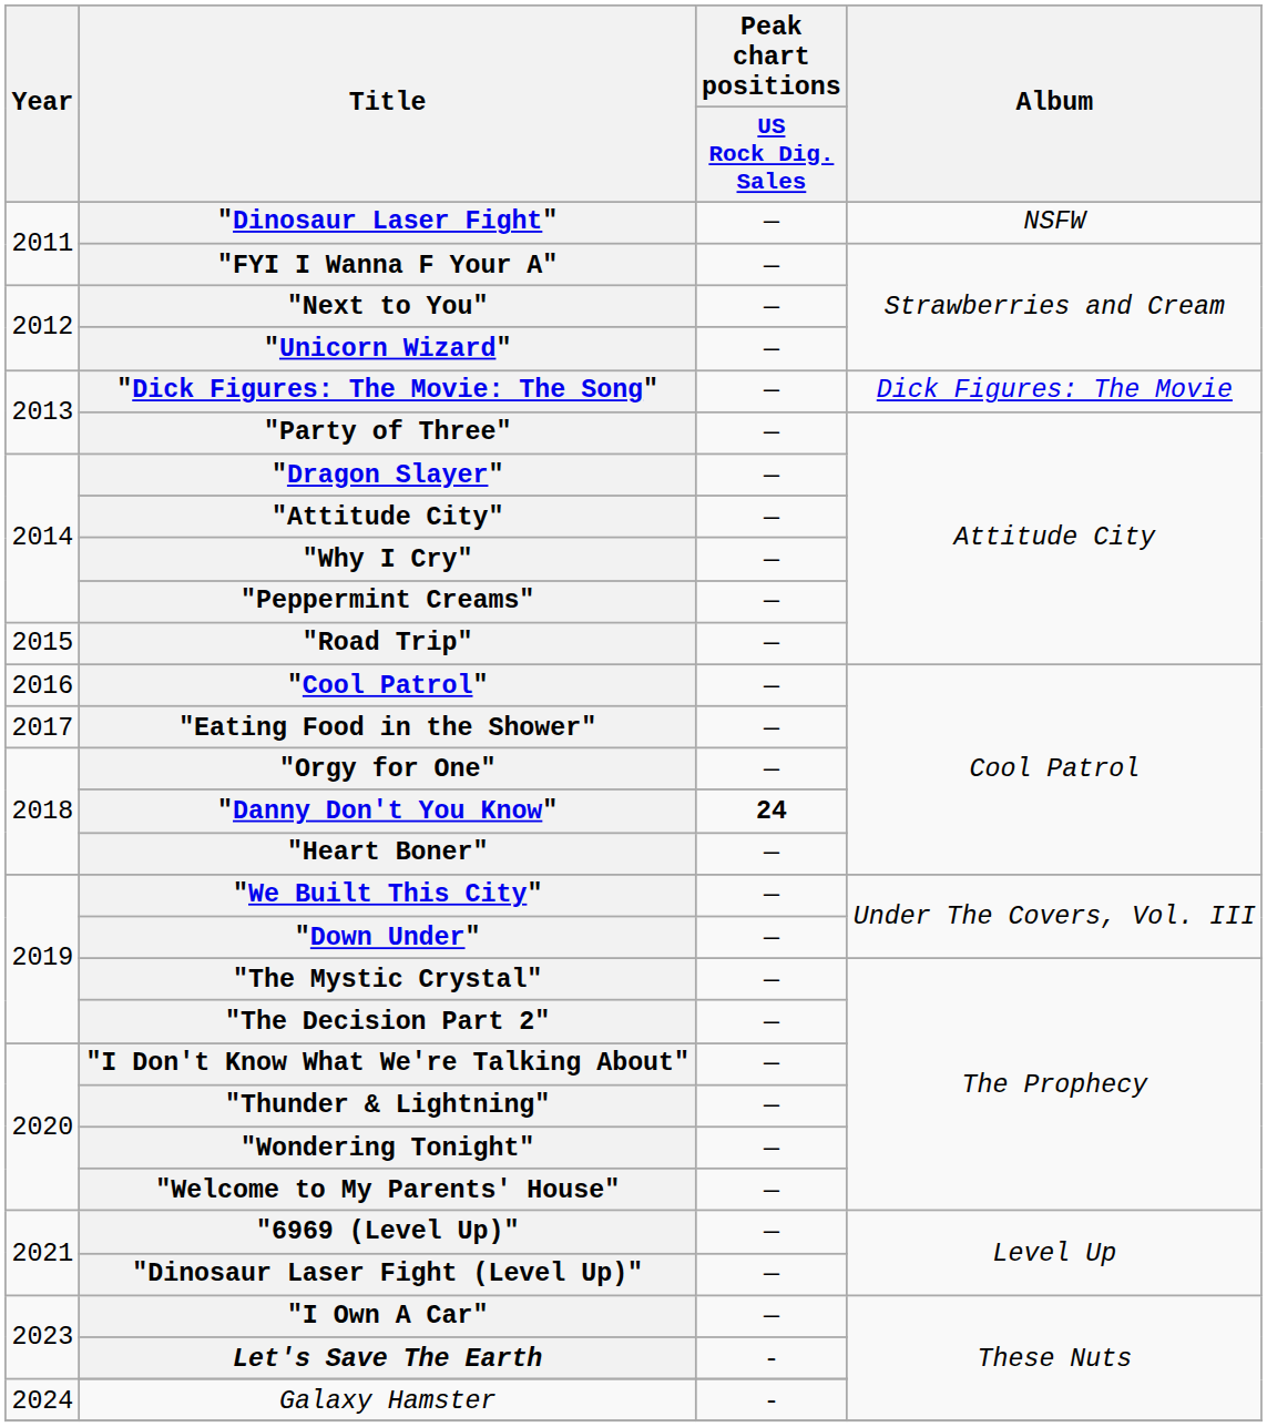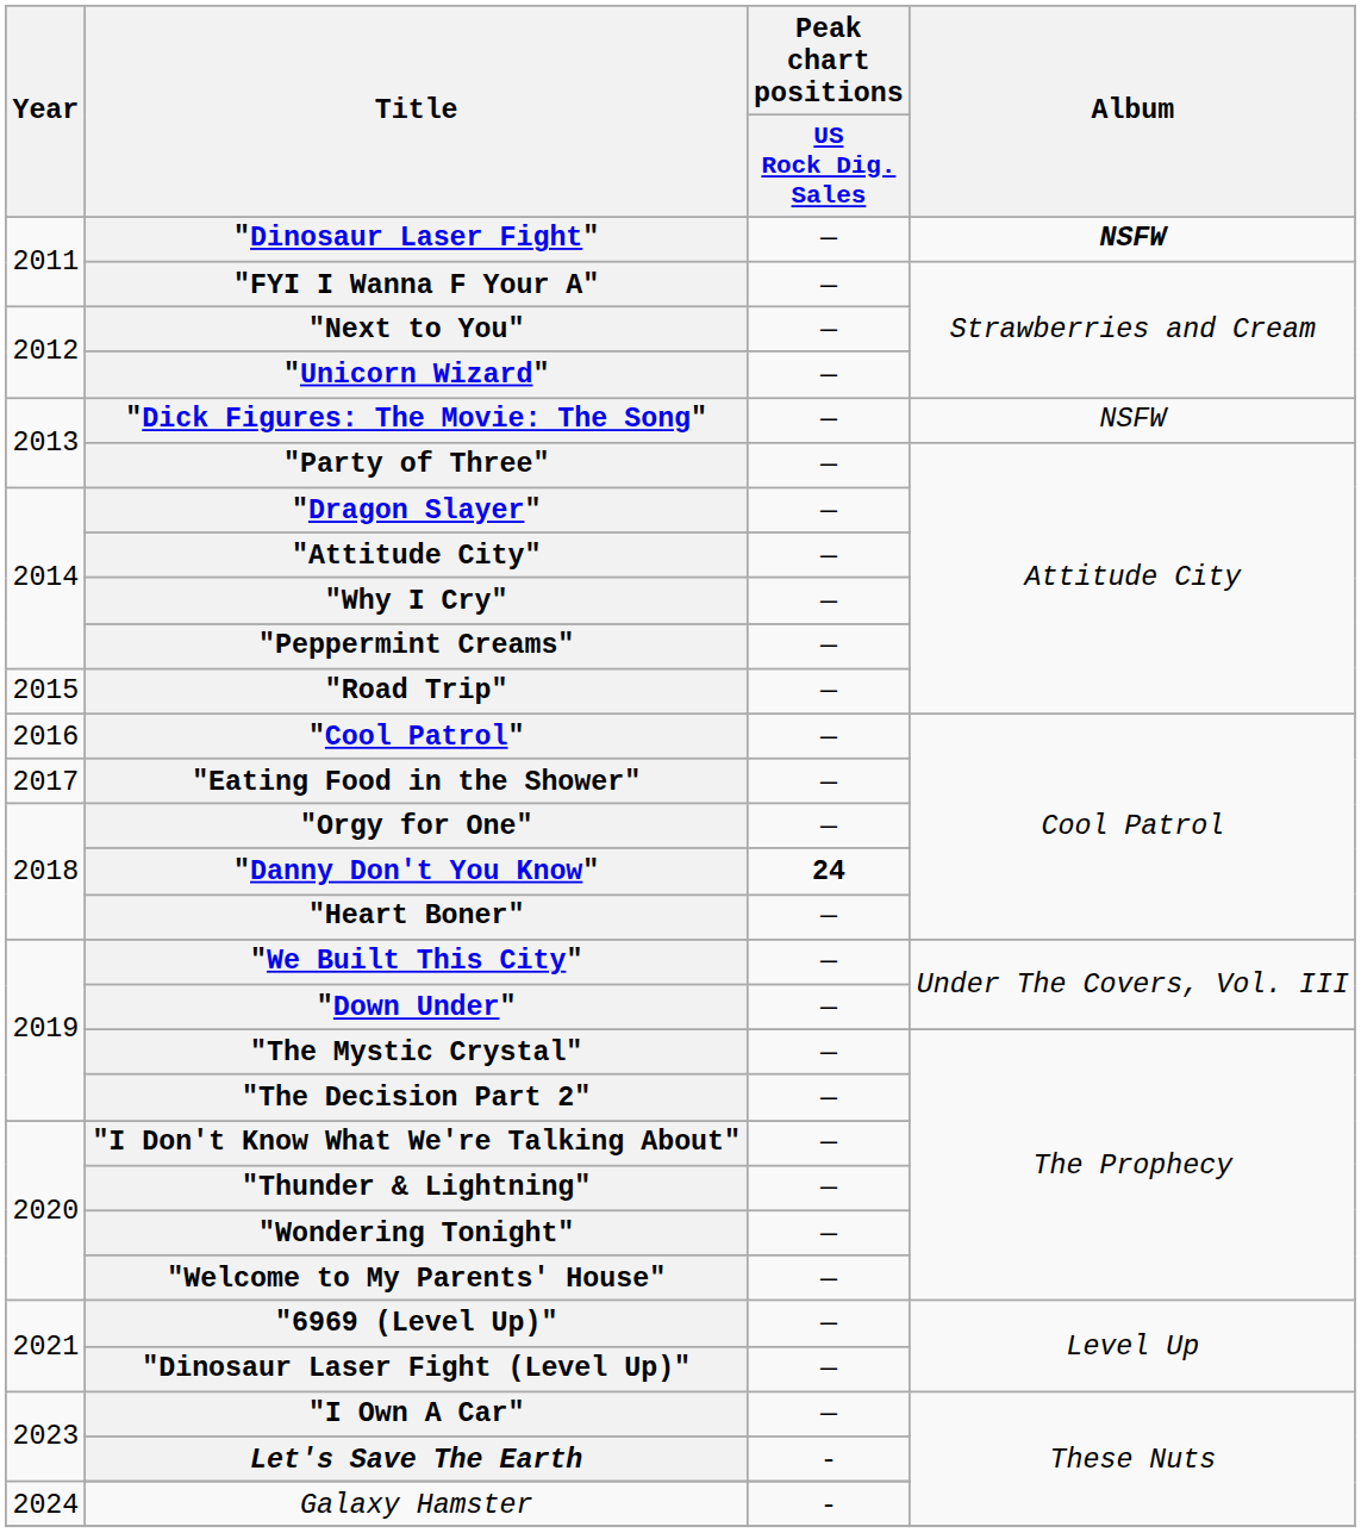 <table class="wikitable plainrowheaders" style="text-align:center;">
 <tr>
 <th scope="col" rowspan="2">Year</th>
 <th scope="col" rowspan="2">Title</th>
 <th scope="col">Peak chart positions</th>
 <th scope="col" rowspan="2">Album</th>
 </tr>
 <tr>
 <th scope="col" style="width:3em;font-size:90%;"><a href='#'>US<br>Rock Dig. Sales</a><br></th>
 </tr>
 <tr>
 <td style="text-align:center;" rowspan="2">2011</td>
 <th scope="row">"<a href='#'>Dinosaur Laser Fight</a>"</th>
 <td>—</td>
-<td><em>NSFW</em></td>
+<td><strong><em>NSFW</em></strong></td>
 </tr>
 <tr>
 <th scope="row">"FYI I Wanna F Your A"</th>
 <td>—</td>
 <td rowspan="3"><em>Strawberries and Cream</em></td>
 </tr>
 <tr>
 <td style="text-align:center;" rowspan="2">2012</td>
 <th scope="row">"Next to You"</th>
 <td>—</td>
 </tr>
 <tr>
 <th scope="row">"<a href='#'>Unicorn Wizard</a>"</th>
 <td>—</td>
 </tr>
 <tr>
 <td style="text-align:center;" rowspan="2">2013</td>
 <th scope="row">"<a href='#'>Dick Figures: The Movie: The Song</a>"</th>
 <td>—</td>
-<td><em><a href='#'>Dick Figures: The Movie</a></em></td>
+<td><em>NSFW</em></td>
 </tr>
 <tr>
 <th scope="row">"Party of Three"</th>
 <td>—</td>
 <td rowspan="6"><em>Attitude City</em></td>
 </tr>
 <tr>
 <td style="text-align:center;" rowspan="4">2014</td>
 <th scope="row">"<a href='#'>Dragon Slayer</a>"</th>
 <td>—</td>
 </tr>
 <tr>
 <th scope="row">"Attitude City"</th>
 <td>—</td>
 </tr>
 <tr>
 <th scope="row">"Why I Cry"</th>
 <td>—</td>
 </tr>
 <tr>
 <th scope="row">"Peppermint Creams"</th>
 <td>—</td>
 </tr>
 <tr>
 <td style="text-align:center;" rowspan="1">2015</td>
 <th scope="row">"Road Trip"</th>
 <td>—</td>
 </tr>
 <tr>
 <td style="text-align:center;" rowspan="1">2016</td>
 <th scope="row">"<a href='#'>Cool Patrol</a>"</th>
 <td>—</td>
 <td rowspan="5"><em>Cool Patrol</em></td>
 </tr>
 <tr>
 <td style="text-align:center;" rowspan="1">2017</td>
 <th scope="row">"Eating Food in the Shower"</th>
 <td>—</td>
 </tr>
 <tr>
 <td style="text-align:center;" rowspan="3">2018</td>
 <th scope="row">"Orgy for One"</th>
 <td>—</td>
 </tr>
 <tr>
 <th scope="row">"<a href='#'>Danny Don't You Know</a>"</th>
 <td><strong>24</strong></td>
 </tr>
 <tr>
 <th scope="row">"Heart Boner"</th>
 <td>—</td>
 </tr>
 <tr>
 <td style="text-align:center;" rowspan="4">2019</td>
 <th scope="row">"<a href='#'>We Built This City</a>"</th>
 <td>—</td>
 <td rowspan="2"><em>Under The Covers, Vol. III</em></td>
 </tr>
 <tr>
 <th scope="row">"<a href='#'>Down Under</a>"</th>
 <td>—</td>
 </tr>
 <tr>
 <th scope="row">"The Mystic Crystal"</th>
 <td>—</td>
 <td rowspan="6"><em>The Prophecy</em></td>
 </tr>
 <tr>
 <th scope="row">"The Decision Part 2"</th>
 <td>—</td>
 </tr>
 <tr>
 <td rowspan="4" style="text-align:center;">2020</td>
 <th scope="row">"I Don't Know What We're Talking About"</th>
 <td>—</td>
 </tr>
 <tr>
 <th scope="row">"Thunder & Lightning"</th>
 <td>—</td>
 </tr>
 <tr>
 <th scope="row">"Wondering Tonight"</th>
 <td>—</td>
 </tr>
 <tr>
 <th scope="row">"Welcome to My Parents' House"</th>
 <td>—</td>
 </tr>
 <tr>
 <td rowspan="2" style="text-align:center;">2021</td>
 <th scope="row">"6969 (Level Up)"</th>
 <td>—</td>
 <td rowspan="2"><em>Level Up</em></td>
 </tr>
 <tr>
 <th scope="row">"Dinosaur Laser Fight (Level Up)"</th>
 <td>—</td>
 </tr>
 <tr>
 <td rowspan="2" style="text-align:center;">2023</td>
 <th scope="row">"I Own A Car"</th>
 <td>—</td>
 <td rowspan="4"><em>These Nuts</em></td>
 </tr>
 <tr>
 <th scope="row"><em>Let's Save The Earth</em></th>
 <td>-</td>
 </tr>
 <tr>
 <td rowspan="2" style="text-align:center;">2024</td>
 </tr>
 <tr>
 <td scope="row"><em>Galaxy Hamster</em></td>
 <td>-</td>
 </tr>
 <tr>
 </tr>
 </table>
